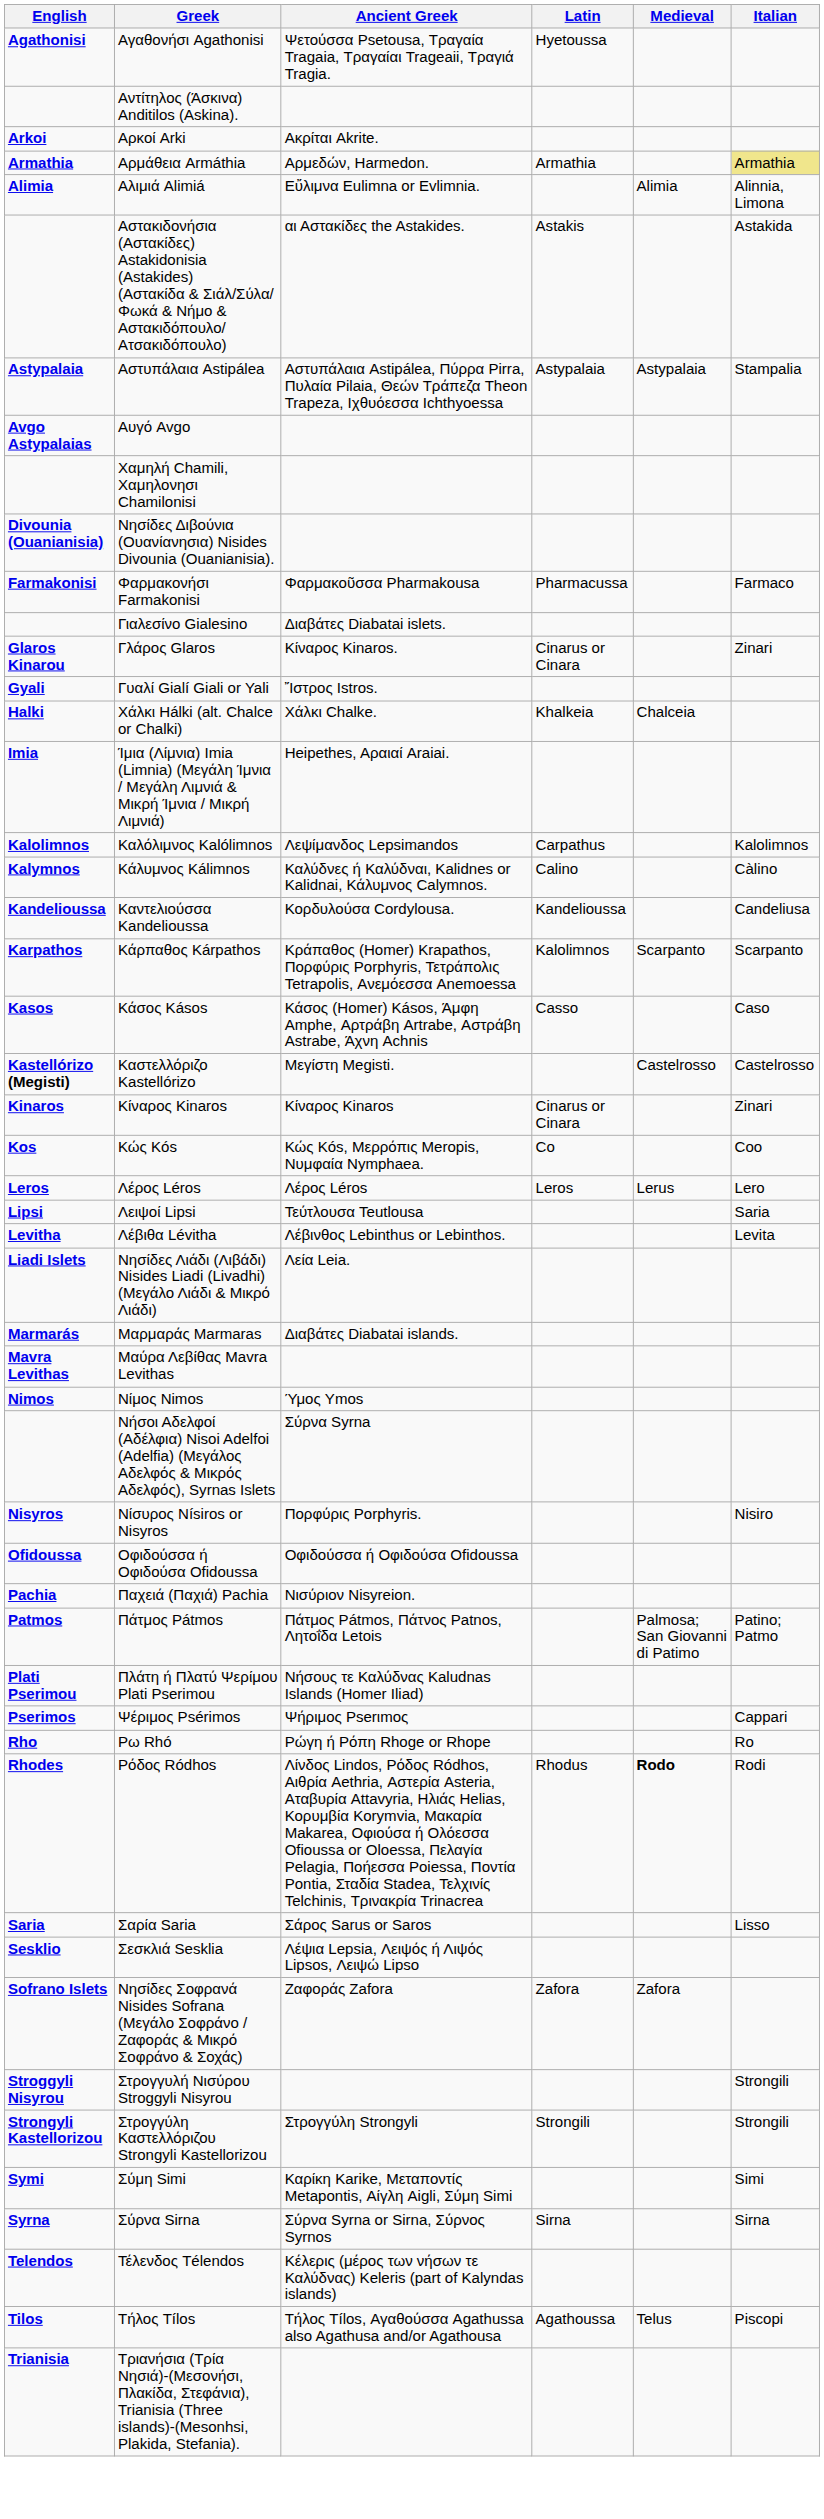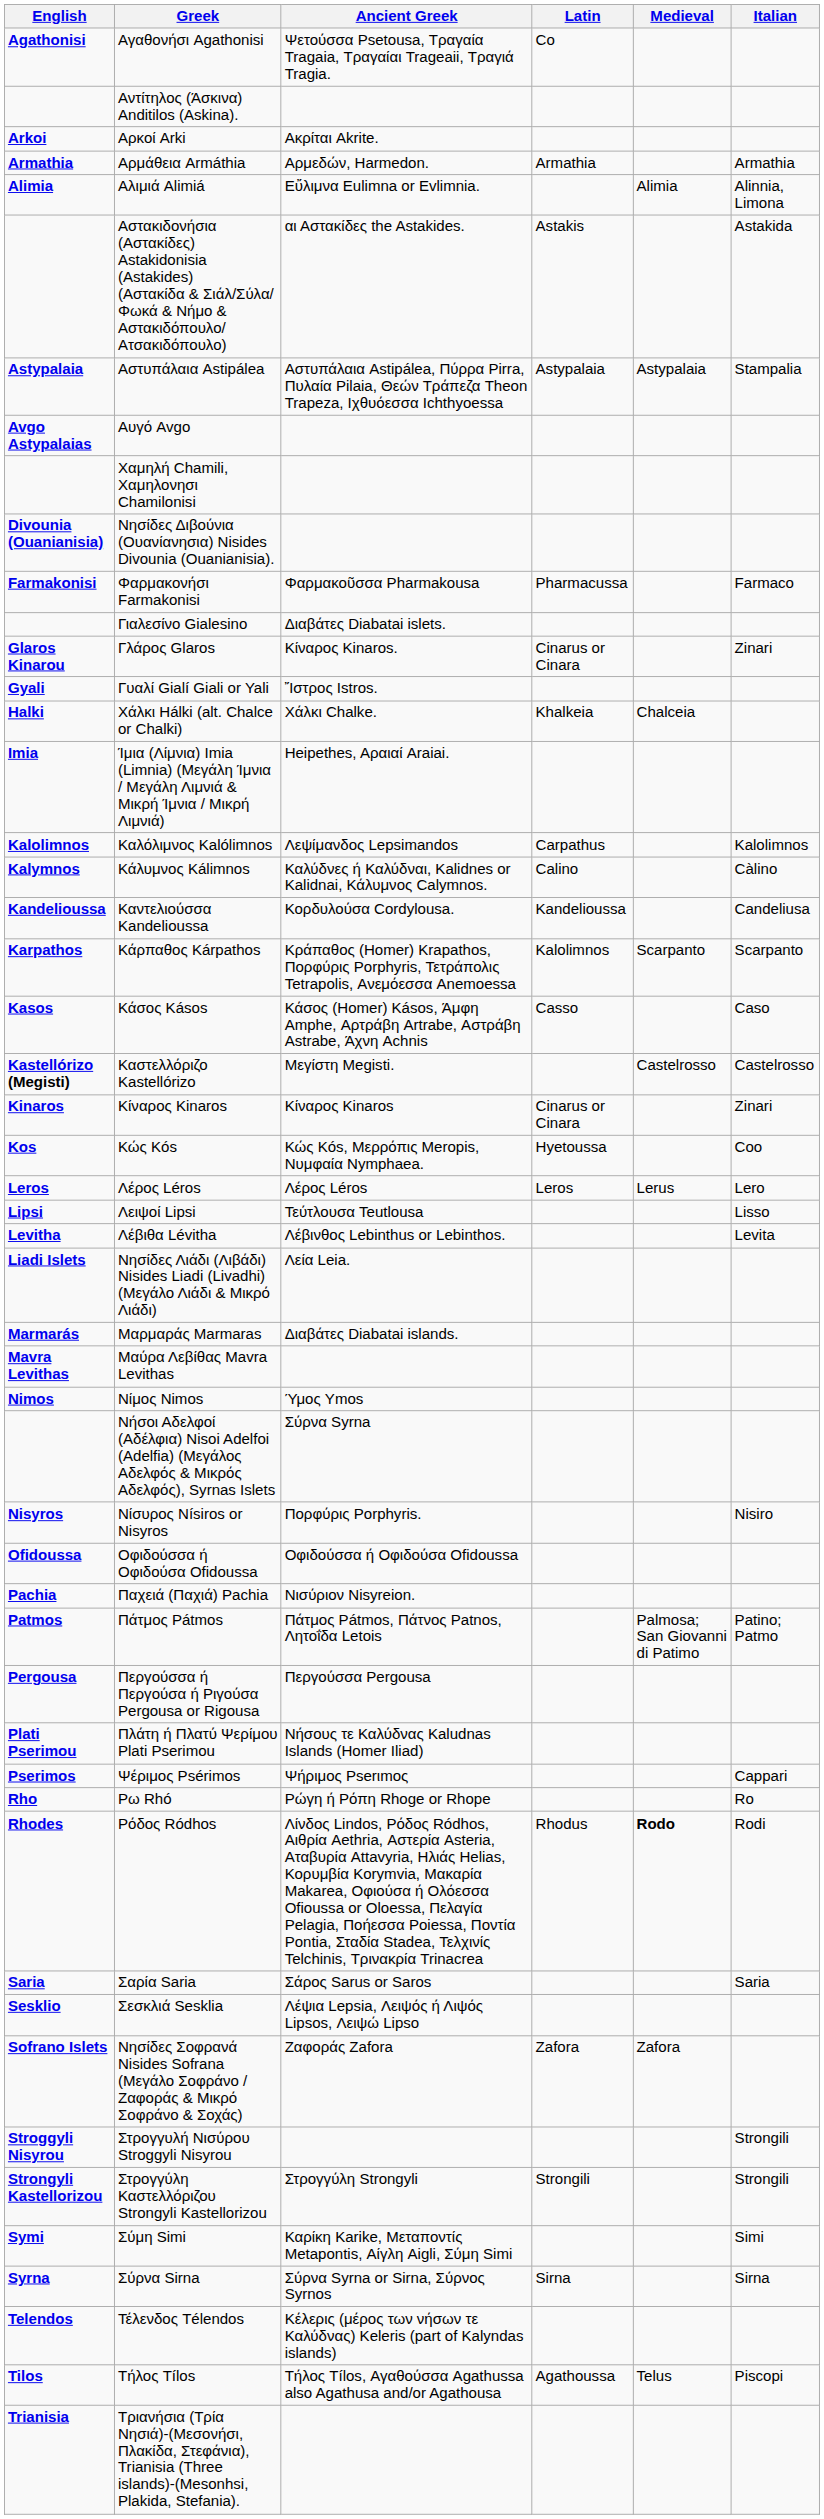 <table class="wikitable sortable">
 <tr>
 <th><a href='#'>English</a></th>
 <th><a href='#'>Greek</a></th>
 <th><a href='#'>Ancient Greek</a></th>
 <th><a href='#'>Latin</a></th>
 <th><a href='#'>Medieval</a></th>
 <th><a href='#'>Italian</a></th>
 </tr>
 <tr valign="top">
 <td><strong><a href='#'>Agathonisi</a></strong></td>
 <td>Αγαθονήσι Agathonisi</td>
 <td>Ψετούσσα Psetousa, Τραγαία Tragaia, Τραγαίαι Trageaii, Τραγιά Tragia.</td>
-<td>Hyetoussa</td>
+<td>Co</td>
 <td></td>
 <td></td>
 </tr>
 <tr valign="top">
 <td><strong></strong></td>
 <td>Αντίτηλος (Άσκινα) Anditilos (Askina).</td>
 <td></td>
 <td></td>
 <td></td>
 <td></td>
 </tr>
 <tr valign="top">
 <td><strong><a href='#'>Arkoi</a></strong></td>
 <td>Αρκοί Arki</td>
 <td>Ακρίται Akrite.</td>
 <td></td>
 <td></td>
 <td></td>
 </tr>
 <tr valign="top">
 <td><strong><a href='#'>Armathia</a></strong></td>
 <td>Αρμάθεια Armáthia</td>
 <td>Αρμεδών, Ηarmedon.</td>
 <td>Armathia</td>
 <td></td>
-<td style="background: khaki;">Armathia</td>
+<td>Armathia</td>
 </tr>
 <tr valign="top">
 <td><strong><a href='#'>Alimia</a></strong></td>
 <td>Αλιμιά Alimiá</td>
 <td>Εὔλιμνα Eulimna or Evlimnia.</td>
 <td></td>
 <td>Alimia</td>
 <td>Alinnia, Limona</td>
 </tr>
 <tr valign="top">
 <td><strong></strong></td>
 <td>Αστακιδονήσια (Αστακίδες) Astakidonisia (Astakides)<br>(Αστακίδα & Σιάλ/Σύλα/Φωκά & Νήμο & Αστακιδόπουλο/Ατσακιδόπουλο)</td>
 <td>αι Αστακίδες the Astakides.</td>
 <td>Astakis</td>
 <td></td>
 <td>Astakida</td>
 </tr>
 <tr valign="top">
 <td><strong><a href='#'>Astypalaia</a></strong></td>
 <td>Αστυπάλαια Astipálea</td>
 <td>Αστυπάλαια Astipálea, Πύρρα Pirra, Πυλαία Pilaia, Θεών Τράπεζα Theon Trapeza, Ιχθυόεσσα Ichthyoessa</td>
 <td>Astypalaia</td>
 <td>Astypalaia</td>
 <td>Stampalia</td>
 </tr>
 <tr valign="top">
 <td><strong><a href='#'>Avgo Astypalaias</a></strong></td>
 <td>Αυγό Avgo</td>
 <td></td>
 <td></td>
 <td></td>
 <td></td>
 </tr>
 <tr valign="top">
 <td><strong></strong></td>
 <td>Χαμηλή Chamili, Χαμηλονησι Chamilonisi</td>
 <td></td>
 <td></td>
 <td></td>
 <td></td>
 </tr>
 <tr valign="top">
 <td><strong><a href='#'>Divounia (Ouanianisia)</a></strong></td>
 <td>Νησίδες Διβούνια (Ουανίανησια) Nisides Divounia (Ouanianisia).</td>
 <td></td>
 <td></td>
 <td></td>
 <td></td>
 </tr>
 <tr valign="top">
 <td><strong><a href='#'>Farmakonisi</a></strong></td>
 <td>Φαρμακονήσι Farmakonisi</td>
 <td>Φαρμακοῦσσα Pharmakousa</td>
 <td>Pharmacussa</td>
 <td></td>
 <td>Farmaco</td>
 </tr>
 <tr valign="top">
 <td><strong></strong></td>
 <td>Γιαλεσίνο Gialesino</td>
 <td>Διαβάτες Diabatai islets.</td>
 <td></td>
 <td></td>
 <td></td>
 </tr>
 <tr valign="top">
 <td><strong><a href='#'>Glaros Kinarou</a></strong></td>
 <td>Γλάρος Glaros</td>
 <td>Κίναρος Kinaros.</td>
 <td>Cinarus or Cinara</td>
 <td></td>
 <td>Zinari</td>
 </tr>
 <tr valign="top">
 <td><strong><a href='#'>Gyali</a></strong></td>
 <td>Γυαλί Gialí Giali or Yali</td>
 <td>Ἴστρος Istros.</td>
 <td></td>
 <td></td>
 <td></td>
 </tr>
 <tr valign="top">
 <td><strong><a href='#'>Halki</a></strong></td>
 <td>Χάλκι Hálki (alt. Chalce or Chalki)</td>
 <td>Χάλκι Chalke.</td>
 <td>Khalkeia</td>
 <td>Chalceia</td>
 <td></td>
 </tr>
 <tr valign="top">
 <td><strong><a href='#'>Imia</a></strong></td>
 <td>Ίμια (Λίμνια) Imia (Limnia) (Μεγάλη Ίμνια / Μεγάλη Λιμνιά & Μικρή Ίμνια / Μικρή Λιμνιά)</td>
 <td>Heipethes, Aραιαί Araiai.</td>
 <td></td>
 <td></td>
 <td></td>
 </tr>
 <tr valign="top">
 <td><strong><a href='#'>Kalolimnos</a></strong></td>
 <td>Καλόλιμνος Kalólimnos</td>
 <td>Λεψίμανδος Lepsimandos</td>
 <td>Carpathus</td>
 <td></td>
 <td>Kalolimnos</td>
 </tr>
 <tr valign="top">
 <td><strong><a href='#'>Kalymnos</a></strong></td>
 <td>Κάλυμνος Kálimnos</td>
 <td>Καλύδνες ή Καλύδναι, Kalidnes or Kalidnai, Κάλυμνος Calymnos.</td>
 <td>Calino</td>
 <td></td>
 <td>Càlino</td>
 </tr>
 <tr valign="top">
 <td><strong><a href='#'>Kandelioussa</a></strong></td>
 <td>Καντελιούσσα Kandelioussa</td>
 <td>Κορδυλούσα Cordylοusa.</td>
 <td>Kandelioussa</td>
 <td></td>
 <td>Candeliusa</td>
 </tr>
 <tr valign="top">
 <td><strong><a href='#'>Karpathos</a></strong></td>
 <td>Κάρπαθος Kárpathos</td>
 <td>Κράπαθος (Homer) Krapathos, Πορφύρις Porphyris, Τετράπολις Tetrapolis, Ανεμόεσσα Anemoessa</td>
 <td>Kalolimnos</td>
 <td>Scarpanto</td>
 <td>Scarpanto</td>
 </tr>
 <tr valign="top">
 <td><strong><a href='#'>Kasos</a></strong></td>
 <td>Κάσος Kásos</td>
 <td>Κάσος (Homer) Kásos, Άμφη Amphe, Αρτράβη Artrabe, Αστράβη Astrabe, Άχνη Achnis</td>
 <td>Casso</td>
 <td></td>
 <td>Caso</td>
 </tr>
 <tr valign="top">
 <td><strong><a href='#'>Kastellórizo</a> (Megisti)</strong></td>
 <td>Καστελλόριζο Kastellórizo</td>
 <td>Μεγίστη Megisti.</td>
 <td></td>
 <td>Castelrosso</td>
 <td>Castelrosso</td>
 </tr>
 <tr valign="top">
 <td><strong><a href='#'>Kinaros</a></strong></td>
 <td>Κίναρος Kinaros</td>
 <td>Κίναρος Kinaros</td>
 <td>Cinarus or Cinara</td>
 <td></td>
 <td>Zinari</td>
 </tr>
 <tr valign="top">
 <td><strong><a href='#'>Kos</a></strong></td>
 <td>Κώς Kós</td>
 <td>Κώς Kós, Μερρόπις Meropis, Νυμφαία Nymphaea.</td>
-<td>Co</td>
+<td>Hyetoussa</td>
 <td></td>
 <td>Coo</td>
 </tr>
 <tr valign="top">
 <td><strong><a href='#'>Leros</a></strong></td>
 <td>Λέρος Léros</td>
 <td>Λέρος Léros</td>
 <td>Leros</td>
 <td>Lerus</td>
 <td>Lero</td>
 </tr>
 <tr valign="top">
 <td><strong><a href='#'>Lipsi</a></strong></td>
 <td>Λειψοί Lipsi</td>
 <td>Τεύτλουσα Teutlousa</td>
 <td></td>
 <td></td>
-<td>Saria</td>
+<td>Lisso</td>
 </tr>
 <tr valign="top">
 <td><strong><a href='#'>Levitha</a></strong></td>
 <td>Λέβιθα Lévitha</td>
 <td>Λέβινθος Lebinthus or Lebinthos.</td>
 <td></td>
 <td></td>
 <td>Levita</td>
 </tr>
 <tr valign="top">
 <td><strong><a href='#'>Liadi Islets</a></strong></td>
 <td>Νησίδες Λιάδι (Λιβάδι) Nisides Liadi (Livadhi) (Μεγάλο Λιάδι & Μικρό Λιάδι)</td>
 <td>Λεία Leia.</td>
 <td></td>
 <td></td>
 <td></td>
 </tr>
 <tr valign="top">
 <td><strong><a href='#'>Marmarás</a></strong></td>
 <td>Μαρμαράς Marmaras</td>
 <td>Διαβάτες Diabatai islands.</td>
 <td></td>
 <td></td>
 <td></td>
 </tr>
 <tr valign="top">
 <td><strong><a href='#'>Mavra Levithas</a></strong></td>
 <td>Μαύρα Λεβίθας Mavra Levithas</td>
 <td></td>
 <td></td>
 <td></td>
 <td></td>
 </tr>
 <tr valign="top">
 <td><strong><a href='#'>Nimos</a></strong></td>
 <td>Νίμος Nimos</td>
 <td>Ύμος Ymos</td>
 <td></td>
 <td></td>
 <td></td>
 </tr>
 <tr valign="top">
 <td><strong></strong></td>
 <td>Νήσοι Αδελφοί (Αδέλφια) Nisoi Adelfoi (Adelfia) (Μεγάλος Αδελφός & Μικρός Αδελφός), Syrnas Islets</td>
 <td>Σύρνα Syrna</td>
 <td></td>
 <td></td>
 <td></td>
 </tr>
 <tr valign="top">
 <td><strong><a href='#'>Nisyros</a></strong></td>
 <td>Νίσυρος Nísiros or Nisyros</td>
 <td>Πορφύρις Porphyris.</td>
 <td></td>
 <td></td>
 <td>Nisiro</td>
 </tr>
 <tr valign="top">
 <td><strong><a href='#'>Ofidoussa</a></strong></td>
 <td>Οφιδούσσα ή Οφιδούσα Ofidoussa</td>
 <td>Οφιδούσσα ή Οφιδούσα Ofidoussa</td>
 <td></td>
 <td></td>
 <td></td>
 </tr>
 <tr valign="top">
 <td><strong><a href='#'>Pachia</a></strong></td>
 <td>Παχειά (Παχιά) Pachia</td>
 <td>Νισύριον Nisyreion.</td>
 <td></td>
 <td></td>
 <td></td>
 </tr>
 <tr valign="top">
 <td><strong><a href='#'>Patmos</a></strong></td>
 <td>Πάτμος Pátmos</td>
 <td>Πάτμος Pátmos, Πάτνος Patnos, Λητοΐδα Letois</td>
 <td></td>
 <td>Palmosa; San Giovanni di Patimo</td>
 <td>Patino; Patmo</td>
 </tr>
 <tr valign="top">
+<td><strong><a href='#'>Pergousa</a></strong></td>
+<td>Περγούσσα ή Περγούσα ή Ριγούσα Pergousa or Rigousa</td>
+<td>Περγούσσα Pergousa</td>
+<td></td>
+<td></td>
+<td></td>
+</tr>
+<tr valign="top">
 <td><strong><a href='#'>Plati Pserimou</a></strong></td>
 <td>Πλάτη ή Πλατύ Ψερίμου Plati Pserimou</td>
 <td>Nήσους τε Καλύδνας Kaludnas Islands (Homer Iliad)</td>
 <td></td>
 <td></td>
 <td></td>
 </tr>
 <tr valign="top">
 <td><strong><a href='#'>Pserimos</a></strong></td>
 <td>Ψέριμος Psérimos</td>
 <td>Ψήριμος Pserιmος</td>
 <td></td>
 <td></td>
 <td>Cappari</td>
 </tr>
 <tr valign="top">
 <td><strong><a href='#'>Rho</a></strong></td>
 <td>Ρω Rhó</td>
 <td>Ρώγη ή Ρόπη Rhoge or Rhope</td>
 <td></td>
 <td></td>
 <td>Ro</td>
 </tr>
 <tr valign="top">
 <td><strong><a href='#'>Rhodes</a></strong></td>
 <td>Ρόδος Ródhos</td>
 <td>Λίνδος Lindos, Ρόδος Ródhos, Αιθρία Aethria, Αστερία Asteria, Αταβυρία Attavyria, Ηλιάς Helias, Κορυμβία Korymvia, Μακαρία Makarea, Οφιούσα ή Ολόεσσα Ofioussa or Oloessa, Πελαγία Pelagia, Ποήεσσα Poiessa, Ποντία Pontia, Σταδία Stadea, Τελχινίς Telchinis, Τρινακρία Trinacrea</td>
 <td>Rhodus</td>
 <td><strong>Rodo</strong></td>
 <td>Rodi</td>
 </tr>
 <tr valign="top">
 <td><strong><a href='#'>Saria</a></strong></td>
 <td>Σαρία Saria</td>
 <td>Σάρος Sarus or Saros</td>
 <td></td>
 <td></td>
-<td>Lisso</td>
+<td>Saria</td>
 </tr>
 <tr valign="top">
 <td><strong><a href='#'>Sesklio</a></strong></td>
 <td>Σεσκλιά Sesklia</td>
 <td>Λέψια Lepsia, Λειψός ή Λιψός Lipsos, Λειψώ Lipso</td>
 <td></td>
 <td></td>
 <td></td>
 </tr>
 <tr valign="top">
 <td><strong><a href='#'>Sofrano Islets</a></strong></td>
 <td>Νησίδες Σοφρανά Nisides Sofrana (Μεγάλο Σοφράνο / Ζαφοράς & Μικρό Σοφράνο & Σοχάς)</td>
 <td>Ζαφοράς Zafora</td>
 <td>Zafora</td>
 <td>Zafora</td>
 <td></td>
 </tr>
 <tr valign="top">
 <td><strong><a href='#'>Stroggyli Nisyrou</a></strong></td>
 <td>Στρογγυλή Νισύρου Stroggyli Nisyrou</td>
 <td></td>
 <td></td>
 <td></td>
 <td>Strongili</td>
 </tr>
 <tr valign="top">
 <td><strong><a href='#'>Strongyli Kastellorizou</a></strong></td>
 <td>Στρογγύλη Καστελλόριζου Strongyli Kastellorizou</td>
 <td>Στρογγύλη Strongyli</td>
 <td>Strongili</td>
 <td></td>
 <td>Strongili</td>
 </tr>
 <tr valign="top">
 <td><strong><a href='#'>Symi</a></strong></td>
 <td>Σύμη Simi</td>
 <td>Καρίκη Karike, Μεταποντίς Metapontis, Αίγλη Aigli, Σύμη Simi</td>
 <td></td>
 <td></td>
 <td>Simi</td>
 </tr>
 <tr valign="top">
 <td><strong><a href='#'>Syrna</a></strong></td>
 <td>Σύρνα Sirna</td>
 <td>Σύρνα Syrna or Sirna, Σύρνος Syrnos</td>
 <td>Sirna</td>
 <td></td>
 <td>Sirna</td>
 </tr>
 <tr valign="top">
 <td><strong><a href='#'>Telendos</a></strong></td>
 <td>Τέλενδος Télendos</td>
 <td>Κέλερις (μέρος των νήσων τε Καλύδνας) Keleris (part of Kalyndas islands)</td>
 <td></td>
 <td></td>
 <td></td>
 </tr>
 <tr valign="top">
 <td><strong><a href='#'>Tilos</a></strong></td>
 <td>Τήλος Tílos</td>
 <td>Τήλος Tílos, Αγαθούσσα Agathussa also Agathusa and/or Agathousa</td>
 <td>Agathoussa</td>
 <td>Telus</td>
 <td>Piscopi</td>
 </tr>
 <tr valign="top">
 <td><strong><a href='#'>Trianisia</a></strong></td>
 <td>Τριανήσια (Τρία Νησιά)-(Μεσονήσι, Πλακίδα, Στεφάνια), Trianisia (Three islands)-(Mesonhsi, Plakida, Stefania).</td>
 <td></td>
 <td></td>
 <td></td>
 <td></td>
 </tr>
 </table>
